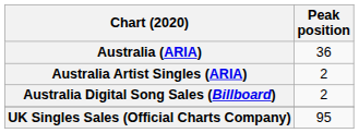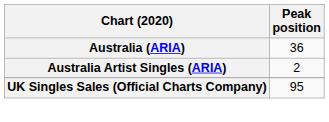 <table class="wikitable sortable plainrowheaders" style="text-align:center">
 <tr>
 <th scope="col">Chart (2020)</th>
 <th scope="col">Peak<br>position</th>
 </tr>
 <tr>
 <th scope="row">Australia (<a href='#'>ARIA</a>)</th>
 <td>36</td>
 </tr>
 <tr>
 <th scope="row">Australia Artist Singles (<a href='#'>ARIA</a>)</th>
 <td>2</td>
 </tr>
 <tr>
-<th scope="row">Australia Digital Song Sales (<em><a href='#'>Billboard</a></em>)</th>
-<td>2</td>
-</tr>
-<tr>
 </tr>
 <tr>
 </tr>
 <tr>
 <th scope="row">UK Singles Sales (Official Charts Company)</th>
 <td>95</td>
 </tr>
 </table>
